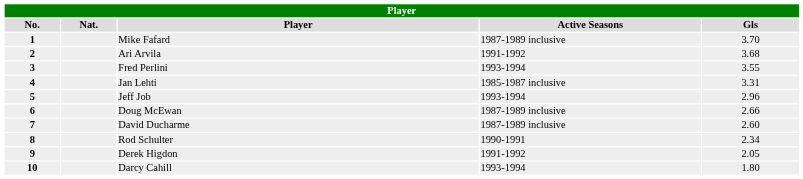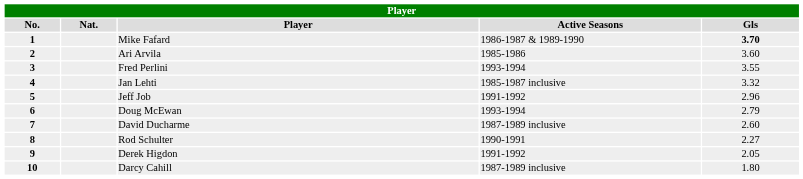 <table class="toccolours"  style="width:97%; clear:both; margin:1.5em auto; text-align:center;">
 <tr>
 <th colspan="11" style="background:green; color:white;">Player</th>
 </tr>
 <tr style="background:#ddd;">
 <th width=7%>No.</th>
 <th width=7%>Nat.</th>
 <th !width=30%>Player</th>
 <th width=28%>Active Seasons</th>
 <th widith=28%>Gls</th>
 </tr>
 <tr style="background:#eee;">
 <td><strong>1</strong></td>
 <td></td>
 <td align="left">Mike Fafard</td>
-<td align=left>1987-1989 inclusive</td>
-<td>3.70</td>
+<td align=left>1986-1987 & 1989-1990</td>
+<td><strong>3.70</strong></td>
 </tr>
 <tr style="background:#eee;">
 <td><strong>2</strong></td>
 <td></td>
 <td align=left>Ari Arvila</td>
-<td align=left>1991-1992</td>
-<td>3.68</td>
+<td align=left>1985-1986</td>
+<td>3.60</td>
 </tr>
 <tr style="background:#eee;">
 <td><strong>3</strong></td>
 <td></td>
 <td align=left>Fred Perlini</td>
 <td align=left>1993-1994</td>
 <td>3.55</td>
 </tr>
 <tr style="background:#eee;">
 <td><strong>4</strong></td>
 <td></td>
 <td align=left>Jan Lehti</td>
 <td align=left>1985-1987 inclusive</td>
-<td>3.31</td>
+<td>3.32</td>
 </tr>
 <tr style="background:#eee;">
 <td><strong>5</strong></td>
 <td></td>
 <td align=left>Jeff Job</td>
-<td align=left>1993-1994</td>
+<td align=left>1991-1992</td>
 <td>2.96</td>
 </tr>
 <tr style="background:#eee;">
 <td><strong>6</strong></td>
 <td></td>
 <td align=left>Doug McEwan</td>
-<td align=left>1987-1989 inclusive</td>
-<td>2.66</td>
+<td align=left>1993-1994</td>
+<td>2.79</td>
 </tr>
 <tr style="background:#eee;">
 <td><strong>7</strong></td>
 <td></td>
 <td align=left>David Ducharme</td>
 <td align=left>1987-1989 inclusive</td>
 <td>2.60</td>
 </tr>
 <tr style="background:#eee;">
 <td><strong>8</strong></td>
 <td></td>
 <td align=left>Rod Schulter</td>
 <td align=left>1990-1991</td>
-<td>2.34</td>
+<td>2.27</td>
 </tr>
 <tr style="background:#eee;">
 <td><strong>9</strong></td>
 <td></td>
 <td align=left>Derek Higdon</td>
 <td align=left>1991-1992</td>
 <td>2.05</td>
 </tr>
 <tr style="background:#eee;">
 <td><strong>10</strong></td>
 <td></td>
 <td align=left>Darcy Cahill</td>
-<td align=left>1993-1994</td>
+<td align=left>1987-1989 inclusive</td>
 <td>1.80</td>
 </tr>
 <tr style="background:#eee;">
 </tr>
 </table>
